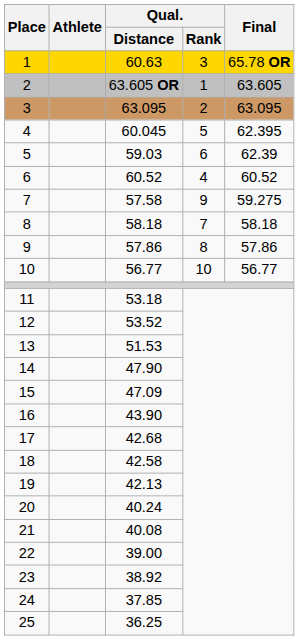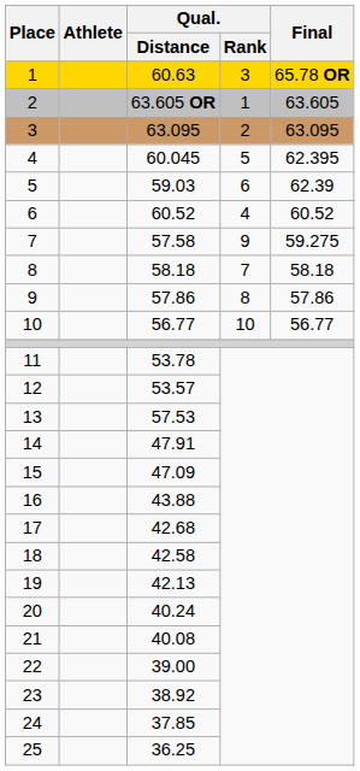 <table class=wikitable style="text-align:center">
 <tr>
 <th rowspan=2>Place</th>
 <th rowspan=2>Athlete</th>
 <th colspan=2>Qual.</th>
 <th rowspan=2>Final</th>
 </tr>
 <tr>
 <th>Distance</th>
 <th>Rank</th>
 </tr>
 <tr bgcolor=gold>
 <td>1</td>
 <td align=left></td>
 <td>60.63</td>
 <td>3</td>
 <td>65.78 <strong>OR</strong></td>
 </tr>
 <tr bgcolor=silver>
 <td>2</td>
 <td align=left></td>
 <td>63.605 <strong>OR</strong></td>
 <td>1</td>
 <td>63.605</td>
 </tr>
 <tr bgcolor=cc9966>
 <td>3</td>
 <td align=left></td>
 <td>63.095</td>
 <td>2</td>
 <td>63.095</td>
 </tr>
 <tr>
 <td>4</td>
 <td align=left></td>
 <td>60.045</td>
 <td>5</td>
 <td>62.395</td>
 </tr>
 <tr>
 <td>5</td>
 <td align=left></td>
 <td>59.03</td>
 <td>6</td>
 <td>62.39</td>
 </tr>
 <tr>
 <td>6</td>
 <td align=left></td>
 <td>60.52</td>
 <td>4</td>
 <td>60.52</td>
 </tr>
 <tr>
 <td>7</td>
 <td align=left></td>
 <td>57.58</td>
 <td>9</td>
 <td>59.275</td>
 </tr>
 <tr>
 <td>8</td>
 <td align=left></td>
 <td>58.18</td>
 <td>7</td>
 <td>58.18</td>
 </tr>
 <tr>
 <td>9</td>
 <td align=left></td>
 <td>57.86</td>
 <td>8</td>
 <td>57.86</td>
 </tr>
 <tr>
 <td>10</td>
 <td align=left></td>
 <td>56.77</td>
 <td>10</td>
 <td>56.77</td>
 </tr>
 <tr>
 <td colspan=5 bgcolor=lightgray></td>
 </tr>
 <tr>
 <td>11</td>
 <td align=left></td>
-<td>53.18</td>
+<td>53.78</td>
 <td rowspan=15 colspan=2></td>
 </tr>
 <tr>
 <td>12</td>
 <td align=left></td>
-<td>53.52</td>
+<td>53.57</td>
 </tr>
 <tr>
 <td>13</td>
 <td align=left></td>
-<td>51.53</td>
+<td>57.53</td>
 </tr>
 <tr>
 <td>14</td>
 <td align=left></td>
-<td>47.90</td>
+<td>47.91</td>
 </tr>
 <tr>
 <td>15</td>
 <td align=left></td>
 <td>47.09</td>
 </tr>
 <tr>
 <td>16</td>
 <td align=left></td>
-<td>43.90</td>
+<td>43.88</td>
 </tr>
 <tr>
 <td>17</td>
 <td align=left></td>
 <td>42.68</td>
 </tr>
 <tr>
 <td>18</td>
 <td align=left></td>
 <td>42.58</td>
 </tr>
 <tr>
 <td>19</td>
 <td align=left></td>
 <td>42.13</td>
 </tr>
 <tr>
 <td>20</td>
 <td align=left></td>
 <td>40.24</td>
 </tr>
 <tr>
 <td>21</td>
 <td align=left></td>
 <td>40.08</td>
 </tr>
 <tr>
 <td>22</td>
 <td align=left></td>
 <td>39.00</td>
 </tr>
 <tr>
 <td>23</td>
 <td align=left></td>
 <td>38.92</td>
 </tr>
 <tr>
 <td>24</td>
 <td align=left></td>
 <td>37.85</td>
 </tr>
 <tr>
 <td>25</td>
 <td align=left></td>
 <td>36.25</td>
 </tr>
 </table>
